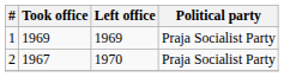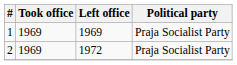 <table class="wikitable">
 <tr>
 <th>#</th>
 <th>Took office</th>
 <th>Left office</th>
 <th>Political party</th>
 </tr>
 <tr>
 <td>1</td>
 <td>1969</td>
 <td>1969</td>
 <td>Praja Socialist Party</td>
 </tr>
 <tr>
 <td>2</td>
-<td>1967</td>
-<td>1970</td>
+<td>1969</td>
+<td>1972</td>
 <td>Praja Socialist Party</td>
 </tr>
 <tr>
 </tr>
 </table>
